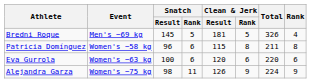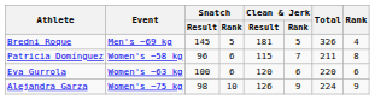 <table class="wikitable" style="font-size:90%">
 <tr>
 <th rowspan="2">Athlete</th>
 <th rowspan="2">Event</th>
 <th colspan="2">Snatch</th>
 <th colspan="2">Clean & Jerk</th>
 <th rowspan="2">Total</th>
 <th rowspan="2">Rank</th>
 </tr>
 <tr style="font-size:95%">
 <th>Result</th>
 <th>Rank</th>
 <th>Result</th>
 <th>Rank</th>
 </tr>
 <tr align=center>
 <td align=left><a href='#'>Bredni Roque</a></td>
 <td align=left><a href='#'>Men's −69 kg</a></td>
 <td>145</td>
 <td>5</td>
 <td>181</td>
 <td>5</td>
 <td>326</td>
 <td>4</td>
 </tr>
 <tr align=center>
 <td align=left><a href='#'>Patricia Domínguez</a></td>
 <td align=left><a href='#'>Women's −58 kg</a></td>
 <td>96</td>
 <td>6</td>
 <td>115</td>
-<td>8</td>
+<td>7</td>
 <td>211</td>
 <td>8</td>
 </tr>
 <tr align=center>
 <td align=left><a href='#'>Eva Gurrola</a></td>
 <td align=left><a href='#'>Women's −63 kg</a></td>
 <td>100</td>
 <td>6</td>
 <td>120</td>
 <td>6</td>
 <td>220</td>
 <td>6</td>
 </tr>
 <tr align=center>
 <td align=left><a href='#'>Alejandra Garza</a></td>
 <td align=left><a href='#'>Women's −75 kg</a></td>
 <td>98</td>
-<td>11</td>
+<td>10</td>
 <td>126</td>
 <td>9</td>
 <td>224</td>
 <td>9</td>
 </tr>
 </table>
